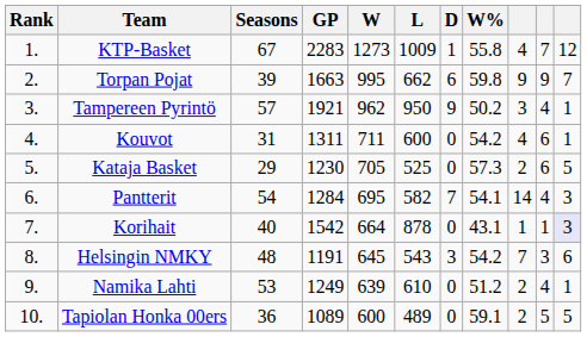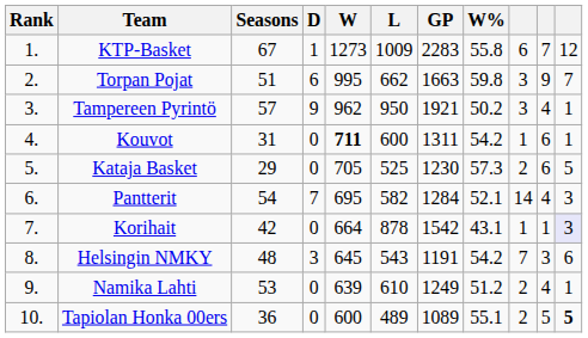 <table class="wikitable" style="text-align:center;">
 <tr>
 <th>Rank</th>
 <th>Team</th>
 <th>Seasons</th>
-<th>GP</th>
+<th>D</th>
 <th>W</th>
 <th>L</th>
-<th>D</th>
+<th>GP</th>
 <th>W%</th>
 <th></th>
 <th></th>
 <th></th>
 </tr>
 <tr>
 <td>1.</td>
 <td><a href='#'>KTP-Basket</a></td>
 <td>67</td>
-<td>2283</td>
+<td>1</td>
 <td>1273</td>
 <td>1009</td>
-<td>1</td>
+<td>2283</td>
 <td>55.8</td>
-<td>4</td>
+<td>6</td>
 <td>7</td>
 <td>12</td>
 </tr>
 <tr>
 <td>2.</td>
 <td><a href='#'>Torpan Pojat</a></td>
-<td>39</td>
-<td>1663</td>
+<td>51</td>
+<td>6</td>
 <td>995</td>
 <td>662</td>
-<td>6</td>
+<td>1663</td>
 <td>59.8</td>
-<td>9</td>
+<td>3</td>
 <td>9</td>
 <td>7</td>
 </tr>
 <tr>
 <td>3.</td>
 <td><a href='#'>Tampereen Pyrintö</a></td>
 <td>57</td>
-<td>1921</td>
+<td>9</td>
 <td>962</td>
 <td>950</td>
-<td>9</td>
+<td>1921</td>
 <td>50.2</td>
 <td>3</td>
 <td>4</td>
 <td>1</td>
 </tr>
 <tr>
 <td>4.</td>
 <td><a href='#'>Kouvot</a></td>
 <td>31</td>
+<td>0</td>
+<td><strong>711</strong></td>
+<td>600</td>
 <td>1311</td>
-<td>711</td>
-<td>600</td>
-<td>0</td>
 <td>54.2</td>
-<td>4</td>
+<td>1</td>
 <td>6</td>
 <td>1</td>
 </tr>
 <tr>
 <td>5.</td>
 <td><a href='#'>Kataja Basket</a></td>
 <td>29</td>
-<td>1230</td>
+<td>0</td>
 <td>705</td>
 <td>525</td>
-<td>0</td>
+<td>1230</td>
 <td>57.3</td>
 <td>2</td>
 <td>6</td>
 <td>5</td>
 </tr>
 <tr>
 <td>6.</td>
 <td><a href='#'>Pantterit</a></td>
 <td>54</td>
-<td>1284</td>
+<td>7</td>
 <td>695</td>
 <td>582</td>
-<td>7</td>
-<td>54.1</td>
+<td>1284</td>
+<td>52.1</td>
 <td>14</td>
 <td>4</td>
 <td>3</td>
 </tr>
 <tr>
 <td>7.</td>
 <td><a href='#'>Korihait</a></td>
-<td>40</td>
-<td>1542</td>
+<td>42</td>
+<td>0</td>
 <td>664</td>
 <td>878</td>
-<td>0</td>
+<td>1542</td>
 <td>43.1</td>
 <td>1</td>
 <td>1</td>
 <td style="background: lavender;">3</td>
 </tr>
 <tr>
 <td>8.</td>
 <td><a href='#'>Helsingin NMKY</a></td>
 <td>48</td>
-<td>1191</td>
+<td>3</td>
 <td>645</td>
 <td>543</td>
-<td>3</td>
+<td>1191</td>
 <td>54.2</td>
 <td>7</td>
 <td>3</td>
 <td>6</td>
 </tr>
 <tr>
 <td>9.</td>
 <td><a href='#'>Namika Lahti</a></td>
 <td>53</td>
-<td>1249</td>
+<td>0</td>
 <td>639</td>
 <td>610</td>
-<td>0</td>
+<td>1249</td>
 <td>51.2</td>
 <td>2</td>
 <td>4</td>
 <td>1</td>
 </tr>
 <tr>
 <td>10.</td>
 <td><a href='#'>Tapiolan Honka 00ers</a></td>
 <td>36</td>
-<td>1089</td>
+<td>0</td>
 <td>600</td>
 <td>489</td>
-<td>0</td>
-<td>59.1</td>
+<td>1089</td>
+<td>55.1</td>
 <td>2</td>
 <td>5</td>
-<td>5</td>
+<td><strong>5</strong></td>
 </tr>
 </table>
